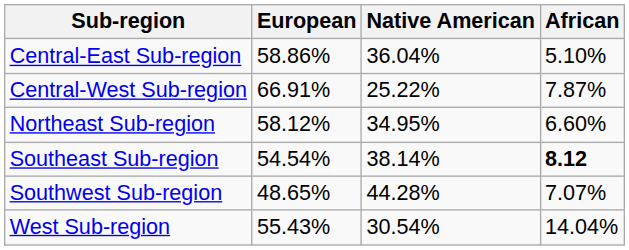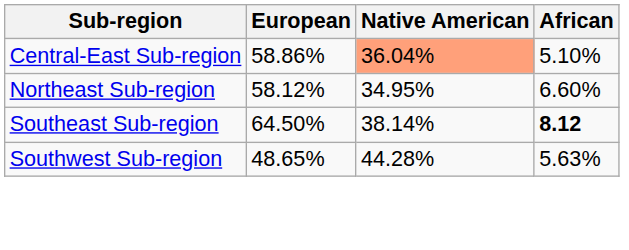 <table class="wikitable">
 <tr>
 <th>Sub-region</th>
 <th>European</th>
 <th>Native American</th>
 <th>African</th>
 </tr>
 <tr>
 <td><a href='#'>Central-East Sub-region</a></td>
 <td>58.86%</td>
-<td>36.04%</td>
+<td style="background: lightsalmon;">36.04%</td>
 <td>5.10%</td>
-</tr>
-<tr>
-<td><a href='#'>Central-West Sub-region</a></td>
-<td>66.91%</td>
-<td>25.22%</td>
-<td>7.87%</td>
 </tr>
 <tr>
 <td><a href='#'>Northeast Sub-region</a></td>
 <td>58.12%</td>
 <td>34.95%</td>
 <td>6.60%</td>
 </tr>
 <tr>
 <td><a href='#'>Southeast Sub-region</a></td>
-<td>54.54%</td>
+<td>64.50%</td>
 <td>38.14%</td>
 <td><strong>8.12</strong></td>
 </tr>
 <tr>
 <td><a href='#'>Southwest Sub-region</a></td>
 <td>48.65%</td>
 <td>44.28%</td>
-<td>7.07%</td>
-</tr>
-<tr>
-<td><a href='#'>West Sub-region</a></td>
-<td>55.43%</td>
-<td>30.54%</td>
-<td>14.04%</td>
+<td>5.63%</td>
 </tr>
 </table>
